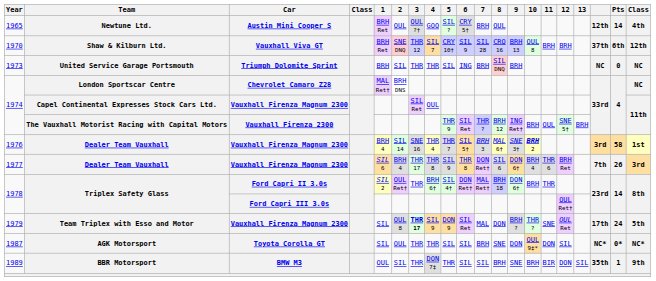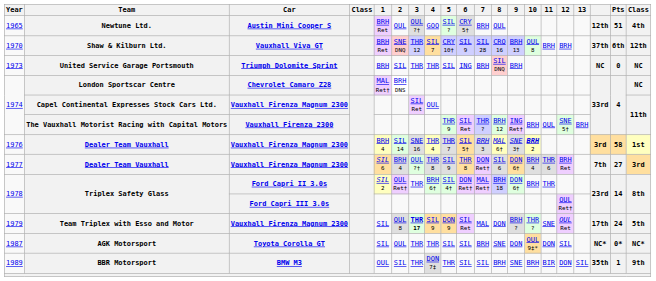 <table class="wikitable" style="text-align:center; font-size:85%">
 <tr>
 <th>Year</th>
 <th>Team</th>
 <th>Car</th>
 <th>Class</th>
 <th>1</th>
 <th>2</th>
 <th>3</th>
 <th>4</th>
 <th>5</th>
 <th>6</th>
 <th>7</th>
 <th>8</th>
 <th>9</th>
 <th>10</th>
 <th>11</th>
 <th>12</th>
 <th>13</th>
 <th></th>
 <th>Pts</th>
 <th>Class</th>
 </tr>
 <tr>
 <td><a href='#'>1965</a></td>
 <th>Newtune Ltd.</th>
 <th><a href='#'>Austin Mini Cooper S</a></th>
 <th><span></span></th>
 <td style="background:#EFCFFF;"><a href='#'>BRH</a><br><small>Ret</small></td>
 <td><a href='#'>OUL</a></td>
 <td style="background:#DFDFDF;"><a href='#'>OUL</a><br><small>?†</small></td>
 <td><a href='#'>GOO</a></td>
 <td style="background:#DFFFDF;"><a href='#'>SIL</a><br><small>?</small></td>
 <td style="background:#DFDFDF;"><a href='#'>CRY</a><br><small>5†</small></td>
 <td><a href='#'>BRH</a></td>
 <td><a href='#'>OUL</a></td>
 <td></td>
 <td></td>
 <td></td>
 <td></td>
 <td></td>
 <th>12th</th>
-<th>14</th>
+<th>51</th>
 <th>4th</th>
 </tr>
 <tr>
 <td><a href='#'>1970</a></td>
 <th>Shaw & Kilburn Ltd.</th>
 <th><a href='#'>Vauxhall Viva GT</a></th>
 <th><span></span></th>
 <td style="background:#EFCFFF;"><a href='#'>BRH</a><br><small>Ret</small></td>
 <td style="background:#FFCFCF;"><a href='#'>SNE</a><br><small>DNQ</small></td>
 <td style="background:#CFCFFF;"><a href='#'>THR</a><br><small>12</small></td>
 <td style="background:#FFDF9F;"><a href='#'>SIL</a><br><small>7</small></td>
 <td style="background:#CFCFFF;"><a href='#'>CRY</a><br><small>10†</small></td>
 <td style="background:#CFCFFF;"><a href='#'>SIL</a><br><small>9</small></td>
 <td style="background:#CFCFFF;"><a href='#'>SIL</a><br><small>28</small></td>
 <td style="background:#CFCFFF;"><a href='#'>CRO</a><br><small>16</small></td>
 <td style="background:#CFCFFF;"><a href='#'>BRH</a><br><small>13</small></td>
 <td style="background:#DFFFDF;"><a href='#'>OUL</a><br><small>8</small></td>
 <td><a href='#'>BRH</a></td>
 <td><a href='#'>BRH</a></td>
 <td></td>
 <th>37th</th>
 <th>6th</th>
 <th>12th</th>
 </tr>
 <tr>
 <td><a href='#'>1973</a></td>
 <th>United Service Garage Portsmouth</th>
 <th><a href='#'>Triumph Dolomite Sprint</a></th>
 <th><span></span></th>
 <td><a href='#'>BRH</a></td>
 <td><a href='#'>SIL</a></td>
 <td><a href='#'>THR</a></td>
 <td><a href='#'>THR</a></td>
 <td><a href='#'>SIL</a></td>
 <td><a href='#'>ING</a></td>
 <td><a href='#'>BRH</a></td>
 <td style="background:#FFCFCF;"><a href='#'>SIL</a><br><small>DNQ</small></td>
 <td><a href='#'>BRH</a></td>
 <td></td>
 <td></td>
 <td></td>
 <td></td>
 <th>NC</th>
 <th>0</th>
 <th>NC</th>
 </tr>
 <tr>
 <td rowspan=3><a href='#'>1974</a></td>
 <th>London Sportscar Centre</th>
 <th><a href='#'>Chevrolet Camaro Z28</a></th>
 <th><span></span></th>
 <td style="background:#EFCFFF;"><a href='#'>MAL</a><br><small>Ret†</small></td>
 <td style="background:#FFFFFF;"><a href='#'>BRH</a><br><small>DNS</small></td>
 <td></td>
 <td></td>
 <td></td>
 <td></td>
 <td></td>
 <td></td>
 <td></td>
 <td></td>
 <td></td>
 <td></td>
 <td></td>
 <th rowspan=3>33rd</th>
 <th rowspan=3>4</th>
 <th>NC</th>
 </tr>
 <tr>
 <th>Capel Continental Expresses Stock Cars Ltd.</th>
 <th><a href='#'>Vauxhall Firenza Magnum 2300</a></th>
 <th rowspan=2><span></span></th>
 <td></td>
 <td></td>
 <td style="background:#EFCFFF;"><a href='#'>SIL</a><br><small>Ret</small></td>
 <td><a href='#'>OUL</a></td>
 <td></td>
 <td></td>
 <td></td>
 <td></td>
 <td></td>
 <td></td>
 <td></td>
 <td></td>
 <td></td>
 <th rowspan=2>11th</th>
 </tr>
 <tr>
 <th>The Vauxhall Motorist Racing with Capital Motors</th>
 <th><a href='#'>Vauxhall Firenza 2300</a></th>
 <td></td>
 <td></td>
 <td></td>
 <td></td>
 <td style="background:#DFFFDF;"><a href='#'>THR</a><br><small>9</small></td>
 <td style="background:#EFCFFF;"><a href='#'>SIL</a><br><small>Ret</small></td>
 <td style="background:#CFCFFF;"><a href='#'>THR</a><br><small>?</small></td>
 <td style="background:#DFFFDF;"><a href='#'>BRH</a><br><small>12</small></td>
 <td style="background:#EFCFFF;"><a href='#'>ING</a><br><small>Ret†</small></td>
 <td><a href='#'>BRH</a></td>
 <td><a href='#'>OUL</a></td>
 <td style="background:#DFFFDF;"><a href='#'>SNE</a><br><small>5†</small></td>
 <td><a href='#'>BRH</a></td>
 </tr>
 <tr>
 <td><a href='#'>1976</a></td>
 <th><a href='#'>Dealer Team Vauxhall</a></th>
 <th><a href='#'>Vauxhall Firenza Magnum 2300</a></th>
 <th><span></span></th>
 <td style="background:#FFFFBF;"><a href='#'>BRH</a><br><small>4</small></td>
 <td style="background:#DFFFDF;"><a href='#'>SIL</a><br><small>14</small></td>
 <td style="background:#DFDFDF;"><a href='#'>SNE</a><br><small>16</small></td>
 <td style="background:#FFFFBF;"><a href='#'>THR</a><br><small>4</small></td>
 <td style="background:#DFDFDF;"><a href='#'>THR</a><br><small>7</small></td>
 <td style="background:#FFDF9F;"><a href='#'>SIL</a><br><small>5†</small></td>
 <td style="background:#DFDFDF;"><em><a href='#'>BRH</a></em><br><small>3</small></td>
 <td style="background:#FFFFBF;"><em><a href='#'>MAL</a></em><br><small>6†</small></td>
 <td style="background:#DFDFDF;"><em><a href='#'>SNE</a></em><br><small>3†</small></td>
 <td style="background:#FFFFBF;"><strong><em><a href='#'>BRH</a></em></strong><br><small>2</small></td>
 <td></td>
 <td></td>
 <td></td>
 <td style="background:#FFDF9F;"><strong>3rd</strong></td>
 <td style="background:#FFDF9F;"><strong>58</strong></td>
 <td style="background:#FFFFBF;"><strong>1st</strong></td>
 </tr>
 <tr>
 <td><a href='#'>1977</a></td>
 <th><a href='#'>Dealer Team Vauxhall</a></th>
 <th><a href='#'>Vauxhall Firenza Magnum 2300</a></th>
 <th><span></span></th>
 <td style="background:#FFDF9F;"><em><a href='#'>SIL</a></em><br><small>6</small></td>
 <td style="background:#DFDFDF;"><a href='#'>BRH</a><br><small>4</small></td>
-<td style="background:#DFFFDF;"><a href='#'>THR</a><br><small>17</small></td>
+<td style="background:#DFFFDF;"><a href='#'>OUL</a><br><small>?†</small></td>
 <td style="background:#DFDFDF;"><a href='#'>THR</a><br><small>8</small></td>
 <td style="background:#DFDFDF;"><a href='#'>SIL</a><br><small>9</small></td>
 <td style="background:#FFDF9F;"><a href='#'>THR</a><br><small>8</small></td>
 <td style="background:#EFCFFF;"><a href='#'>DON</a><br><small>Ret†</small></td>
 <td style="background:#DFDFDF;"><a href='#'>SIL</a><br><small>6</small></td>
 <td style="background:#FFDF9F;"><a href='#'>DON</a><br><small>6†</small></td>
 <td style="background:#DFDFDF;"><a href='#'>BRH</a><br><small>4</small></td>
 <td style="background:#DFDFDF;"><a href='#'>THR</a><br><small>6</small></td>
 <td style="background:#EFCFFF;"><a href='#'>BRH</a><br><small>Ret</small></td>
 <td></td>
 <th>7th</th>
-<th>26</th>
+<th>27</th>
 <td style="background:#FFDF9F;"><strong>3rd</strong></td>
 </tr>
 <tr>
 <td rowspan=2><a href='#'>1978</a></td>
 <th rowspan=2>Triplex Safety Glass</th>
 <th><a href='#'>Ford Capri II 3.0s</a></th>
 <th rowspan=2><span></span></th>
 <td style="background:#FFFFBF;"><em><a href='#'>SIL</a></em><br><small>2</small></td>
 <td style="background:#EFCFFF;"><a href='#'>OUL</a><br><small>Ret†</small></td>
 <td><a href='#'>THR</a></td>
 <td style="background:#DFFFDF;"><a href='#'>BRH</a><br><small>6†</small></td>
 <td style="background:#DFFFDF;"><a href='#'>SIL</a><br><small>4†</small></td>
 <td style="background:#EFCFFF;"><a href='#'>DON</a><br><small>Ret†</small></td>
 <td style="background:#EFCFFF;"><a href='#'>MAL</a><br><small>Ret†</small></td>
 <td style="background:#CFCFFF;"><a href='#'>BRH</a><br><small>18</small></td>
 <td style="background:#DFFFDF;"><a href='#'>DON</a><br><small>6†</small></td>
 <td><a href='#'>BRH</a></td>
 <td><a href='#'>THR</a></td>
 <td></td>
 <td></td>
 <th rowspan=2>23rd</th>
 <th rowspan=2>14</th>
 <th rowspan=2>8th</th>
 </tr>
 <tr>
 <th><a href='#'>Ford Capri III 3.0s</a></th>
 <td></td>
 <td></td>
 <td></td>
 <td></td>
 <td></td>
 <td></td>
 <td></td>
 <td></td>
 <td></td>
 <td></td>
 <td></td>
 <td style="background:#EFCFFF;"><a href='#'>OUL</a><br><small>Ret†</small></td>
 <td></td>
 </tr>
 <tr>
 <td><a href='#'>1979</a></td>
 <th>Team Triplex with Esso and Motor</th>
 <th><a href='#'>Vauxhall Firenza Magnum 2300</a></th>
 <th><span></span></th>
 <td><a href='#'>SIL</a></td>
 <td style="background:#DFDFDF;"><a href='#'>OUL</a><br><small>8</small></td>
 <td style="background:#DFFFDF;"><strong><a href='#'>THR</a><br><small>17</small></strong></td>
 <td style="background:#FFDF9F;"><a href='#'>SIL</a><br><small>9</small></td>
 <td style="background:#FFDF9F;"><a href='#'>DON</a><br><small>9</small></td>
 <td style="background:#EFCFFF;"><a href='#'>SIL</a><br><small>Ret</small></td>
 <td><a href='#'>MAL</a></td>
 <td><a href='#'>DON</a></td>
 <td style="background:#DFDFDF;"><a href='#'>BRH</a><br><small>?</small></td>
 <td style="background:#DFFFDF;"><a href='#'>THR</a><br><small>?</small></td>
 <td><a href='#'>SNE</a></td>
 <td style="background:#EFCFFF;"><em><a href='#'>OUL</a></em><br><small>Ret</small></td>
 <td></td>
 <th>17th</th>
 <th>24</th>
 <th>5th</th>
 </tr>
 <tr>
 <td><a href='#'>1987</a></td>
 <th>AGK Motorsport</th>
 <th><a href='#'>Toyota Corolla GT</a></th>
 <th><span></span></th>
 <td><a href='#'>SIL</a></td>
 <td><a href='#'>OUL</a></td>
 <td><a href='#'>THR</a></td>
 <td><a href='#'>THR</a></td>
 <td><a href='#'>SIL</a></td>
 <td><a href='#'>SIL</a></td>
 <td><a href='#'>BRH</a></td>
 <td><a href='#'>SNE</a></td>
 <td><a href='#'>DON</a></td>
 <td style="background:#FFDF9F;"><a href='#'>OUL</a><br><small>9‡*</small></td>
 <td><a href='#'>DON</a></td>
 <td><a href='#'>SIL</a></td>
 <td></td>
 <th>NC*</th>
 <th>0*</th>
 <th>NC*</th>
 </tr>
 <tr>
 <td><a href='#'>1989</a></td>
 <th>BBR Motorsport</th>
 <th><a href='#'>BMW M3</a></th>
 <th><span></span></th>
 <td><a href='#'>OUL</a></td>
 <td><a href='#'>SIL</a></td>
 <td><a href='#'>THR</a></td>
 <td style="background:#DFDFDF;"><a href='#'>DON</a><br><small>7‡</small></td>
 <td><a href='#'>THR</a></td>
 <td><a href='#'>SIL</a></td>
 <td><a href='#'>SIL</a></td>
 <td><a href='#'>BRH</a></td>
 <td><a href='#'>SNE</a></td>
 <td><a href='#'>BRH</a></td>
 <td><a href='#'>BIR</a></td>
 <td><a href='#'>DON</a></td>
 <td><a href='#'>SIL</a></td>
 <th>35th</th>
 <th>1</th>
 <th>9th</th>
 </tr>
 <tr>
 <th colspan="20"></th>
 </tr>
 </table>
